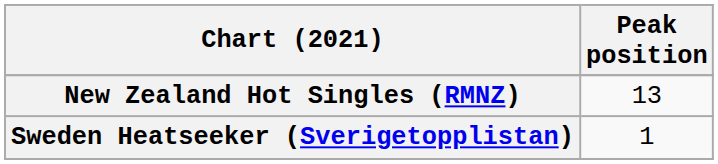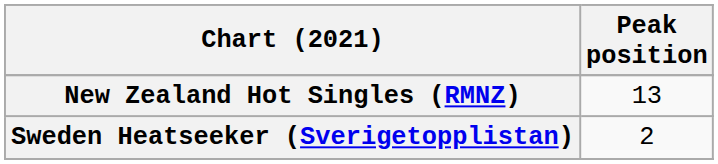 <table class="wikitable sortable plainrowheaders" style="text-align:center">
 <tr>
 <th scope="col">Chart (2021)</th>
 <th scope="col">Peak<br>position</th>
 </tr>
 <tr>
 </tr>
 <tr>
 </tr>
 <tr>
 <th scope="row">New Zealand Hot Singles (<a href='#'>RMNZ</a>)</th>
 <td>13</td>
 </tr>
 <tr>
 <th scope="row">Sweden Heatseeker (<a href='#'>Sverigetopplistan</a>)</th>
-<td>1</td>
+<td>2</td>
 </tr>
 <tr>
 </tr>
 <tr>
 </tr>
 </table>
